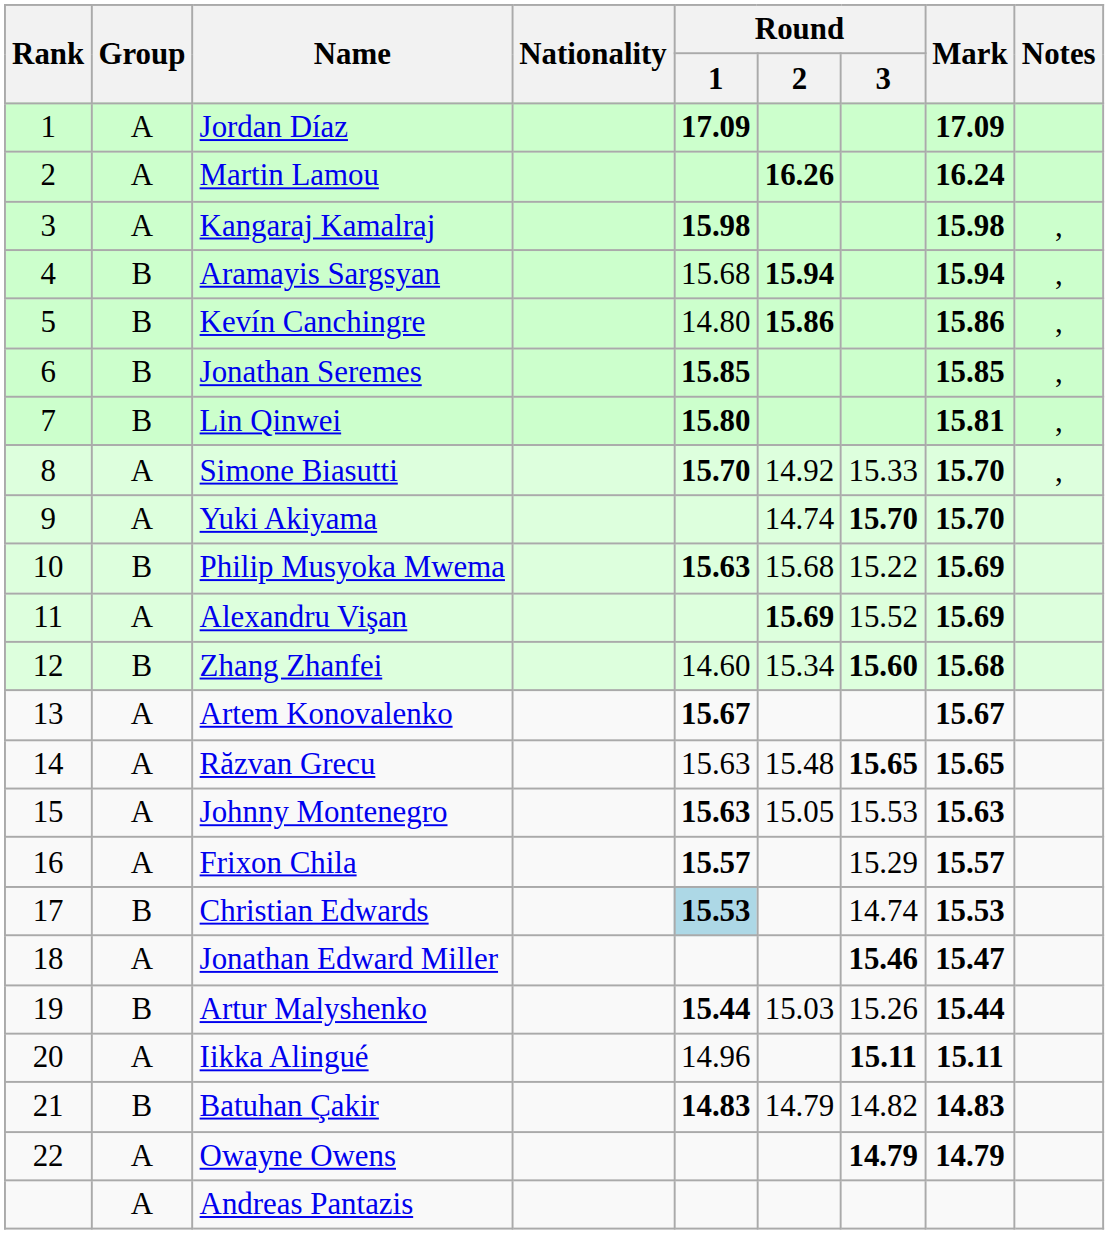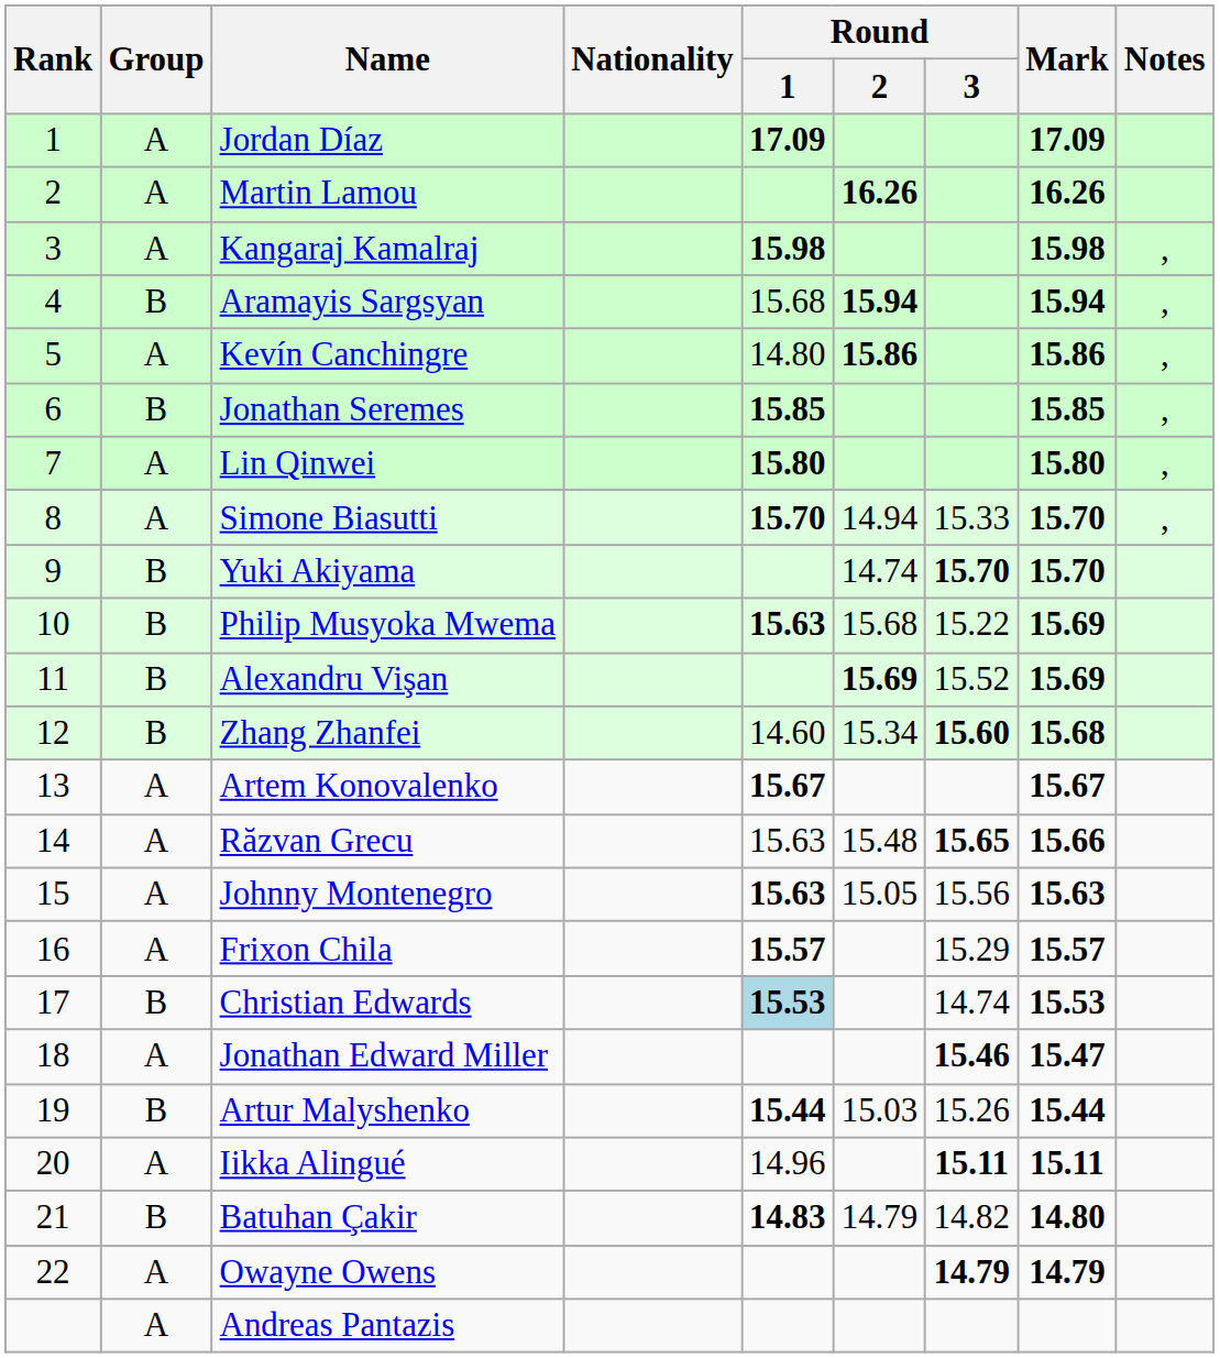 <table class="wikitable sortable" style="text-align:center">
 <tr>
 <th rowspan=2>Rank</th>
 <th rowspan=2>Group</th>
 <th rowspan=2>Name</th>
 <th rowspan=2>Nationality</th>
 <th colspan=3>Round</th>
 <th rowspan=2>Mark</th>
 <th rowspan=2>Notes</th>
 </tr>
 <tr>
 <th>1</th>
 <th>2</th>
 <th>3</th>
 </tr>
 <tr bgcolor=ccffcc>
 <td>1</td>
 <td>A</td>
 <td align=left><a href='#'>Jordan Díaz</a></td>
 <td align=left></td>
 <td><strong>17.09</strong></td>
 <td></td>
 <td></td>
 <td><strong>17.09</strong></td>
 <td></td>
 </tr>
 <tr bgcolor=ccffcc>
 <td>2</td>
 <td>A</td>
 <td align=left><a href='#'>Martin Lamou</a></td>
 <td align=left></td>
 <td></td>
 <td><strong>16.26</strong></td>
 <td></td>
-<td><strong>16.24</strong></td>
+<td><strong>16.26</strong></td>
 <td></td>
 </tr>
 <tr bgcolor=ccffcc>
 <td>3</td>
 <td>A</td>
 <td align=left><a href='#'>Kangaraj Kamalraj</a></td>
 <td align=left></td>
 <td><strong>15.98</strong></td>
 <td></td>
 <td></td>
 <td><strong>15.98</strong></td>
 <td>, </td>
 </tr>
 <tr bgcolor=ccffcc>
 <td>4</td>
 <td>B</td>
 <td align=left><a href='#'>Aramayis Sargsyan</a></td>
 <td align=left></td>
 <td>15.68</td>
 <td><strong>15.94</strong></td>
 <td></td>
 <td><strong>15.94</strong></td>
 <td>, </td>
 </tr>
 <tr bgcolor=ccffcc>
 <td>5</td>
-<td>B</td>
+<td>A</td>
 <td align=left><a href='#'>Kevín Canchingre</a></td>
 <td align=left></td>
 <td>14.80</td>
 <td><strong>15.86</strong></td>
 <td></td>
 <td><strong>15.86</strong></td>
 <td>, </td>
 </tr>
 <tr bgcolor=ccffcc>
 <td>6</td>
 <td>B</td>
 <td align=left><a href='#'>Jonathan Seremes</a></td>
 <td align=left></td>
 <td><strong>15.85</strong></td>
 <td></td>
 <td></td>
 <td><strong>15.85</strong></td>
 <td>, </td>
 </tr>
 <tr bgcolor=ccffcc>
 <td>7</td>
-<td>B</td>
+<td>A</td>
 <td align=left><a href='#'>Lin Qinwei</a></td>
 <td align=left></td>
 <td><strong>15.80</strong></td>
 <td></td>
 <td></td>
-<td><strong>15.81</strong></td>
+<td><strong>15.80</strong></td>
 <td>, </td>
 </tr>
 <tr bgcolor=ddffdd>
 <td>8</td>
 <td>A</td>
 <td align=left><a href='#'>Simone Biasutti</a></td>
 <td align=left></td>
 <td><strong>15.70</strong></td>
-<td>14.92</td>
+<td>14.94</td>
 <td>15.33</td>
 <td><strong>15.70</strong></td>
 <td>, </td>
 </tr>
 <tr bgcolor=ddffdd>
 <td>9</td>
-<td>A</td>
+<td>B</td>
 <td align=left><a href='#'>Yuki Akiyama</a></td>
 <td align=left></td>
 <td></td>
 <td>14.74</td>
 <td><strong>15.70</strong></td>
 <td><strong>15.70</strong></td>
 <td></td>
 </tr>
 <tr bgcolor=ddffdd>
 <td>10</td>
 <td>B</td>
 <td align=left><a href='#'>Philip Musyoka Mwema</a></td>
 <td align=left></td>
 <td><strong>15.63</strong></td>
 <td>15.68</td>
 <td>15.22</td>
 <td><strong>15.69</strong></td>
 <td></td>
 </tr>
 <tr bgcolor=ddffdd>
 <td>11</td>
-<td>A</td>
+<td>B</td>
 <td align=left><a href='#'>Alexandru Vişan</a></td>
 <td align=left></td>
 <td></td>
 <td><strong>15.69</strong></td>
 <td>15.52</td>
 <td><strong>15.69</strong></td>
 <td></td>
 </tr>
 <tr bgcolor=ddffdd>
 <td>12</td>
 <td>B</td>
 <td align=left><a href='#'>Zhang Zhanfei</a></td>
 <td align=left></td>
 <td>14.60</td>
 <td>15.34</td>
 <td><strong>15.60</strong></td>
 <td><strong>15.68</strong></td>
 <td></td>
 </tr>
 <tr>
 <td>13</td>
 <td>A</td>
 <td align=left><a href='#'>Artem Konovalenko</a></td>
 <td align=left></td>
 <td><strong>15.67</strong></td>
 <td></td>
 <td></td>
 <td><strong>15.67</strong></td>
 <td></td>
 </tr>
 <tr>
 <td>14</td>
 <td>A</td>
 <td align=left><a href='#'>Răzvan Grecu</a></td>
 <td align=left></td>
 <td>15.63</td>
 <td>15.48</td>
 <td><strong>15.65</strong></td>
-<td><strong>15.65</strong></td>
+<td><strong>15.66</strong></td>
 <td></td>
 </tr>
 <tr>
 <td>15</td>
 <td>A</td>
 <td align=left><a href='#'>Johnny Montenegro</a></td>
 <td align=left></td>
 <td><strong>15.63</strong></td>
 <td>15.05</td>
-<td>15.53</td>
+<td>15.56</td>
 <td><strong>15.63</strong></td>
 <td></td>
 </tr>
 <tr>
 <td>16</td>
 <td>A</td>
 <td align=left><a href='#'>Frixon Chila</a></td>
 <td align=left></td>
 <td><strong>15.57</strong></td>
 <td></td>
 <td>15.29</td>
 <td><strong>15.57</strong></td>
 <td></td>
 </tr>
 <tr>
 <td>17</td>
 <td>B</td>
 <td align=left><a href='#'>Christian Edwards</a></td>
 <td align=left></td>
 <td style="background: lightblue;"><strong>15.53</strong></td>
 <td></td>
 <td>14.74</td>
 <td><strong>15.53</strong></td>
 <td></td>
 </tr>
 <tr>
 <td>18</td>
 <td>A</td>
 <td align=left><a href='#'>Jonathan Edward Miller</a></td>
 <td align=left></td>
 <td></td>
 <td></td>
 <td><strong>15.46</strong></td>
 <td><strong>15.47</strong></td>
 <td></td>
 </tr>
 <tr>
 <td>19</td>
 <td>B</td>
 <td align=left><a href='#'>Artur Malyshenko</a></td>
 <td align=left></td>
 <td><strong>15.44</strong></td>
 <td>15.03</td>
 <td>15.26</td>
 <td><strong>15.44</strong></td>
 <td></td>
 </tr>
 <tr>
 <td>20</td>
 <td>A</td>
 <td align=left><a href='#'>Iikka Alingué</a></td>
 <td align=left></td>
 <td>14.96</td>
 <td></td>
 <td><strong>15.11</strong></td>
 <td><strong>15.11</strong></td>
 <td></td>
 </tr>
 <tr>
 <td>21</td>
 <td>B</td>
 <td align=left><a href='#'>Batuhan Çakir</a></td>
 <td align=left></td>
 <td><strong>14.83</strong></td>
 <td>14.79</td>
 <td>14.82</td>
-<td><strong>14.83</strong></td>
+<td><strong>14.80</strong></td>
 <td></td>
 </tr>
 <tr>
 <td>22</td>
 <td>A</td>
 <td align=left><a href='#'>Owayne Owens</a></td>
 <td align=left></td>
 <td></td>
 <td></td>
 <td><strong>14.79</strong></td>
 <td><strong>14.79</strong></td>
 <td></td>
 </tr>
 <tr>
 <td></td>
 <td>A</td>
 <td align=left><a href='#'>Andreas Pantazis</a></td>
 <td align=left></td>
 <td></td>
 <td></td>
 <td></td>
 <td></td>
 <td></td>
 </tr>
 </table>
